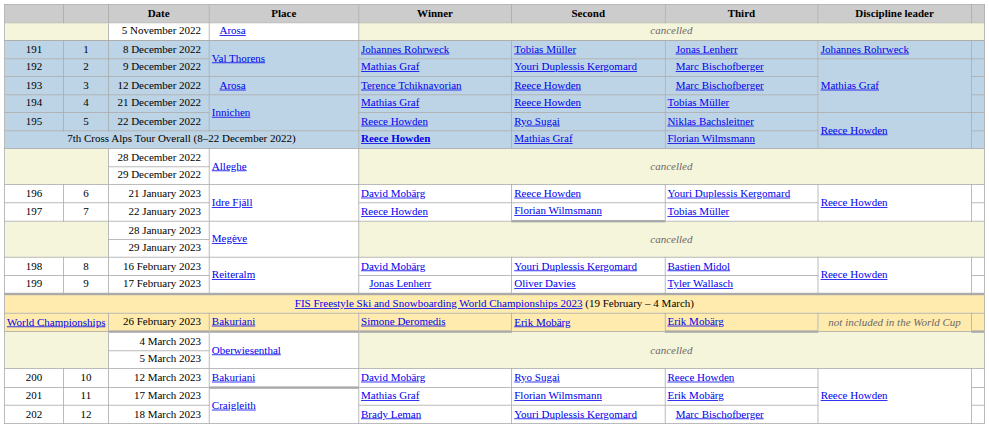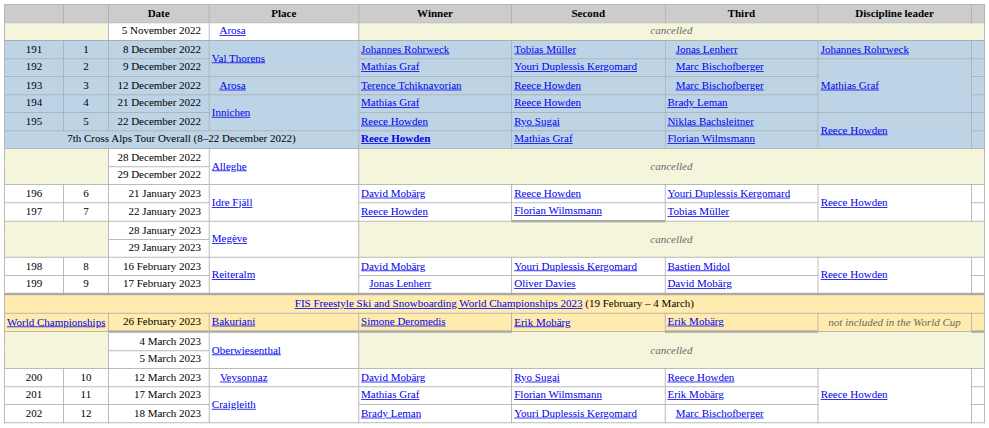 <table class="wikitable plainrowheaders" style="background:#fff; font-size:86%; line-height:16px; border:grey solid 1px; border-collapse:collapse;">
 <tr>
 <th scope="col" style="background:#ccc; width=20 px;"></th>
 <th scope="col" style="background:#ccc; width=30 px;"></th>
 <th scope="col" style="background:#ccc; width:120px;">Date</th>
 <th scope="col" style="background:#ccc; width:180px;">Place</th>
 <th scope="col" style="background:#ccc; width:185px;">Winner</th>
 <th scope="col" style="background:#ccc; width:185px;">Second</th>
 <th scope="col" style="background:#ccc; width:185px;">Third</th>
 <th scope="col" style="background:#ccc; width:185px;">Discipline leader</th>
 <th scope="col" style="background:#ccc; width:10px;"></th>
 </tr>
 <tr>
 <td colspan=2 bgcolor="F5F5DC"></td>
 <td align="right">5 November 2022  </td>
 <td>   <a href='#'>Arosa</a></td>
 <td colspan=5 align=center bgcolor="F5F5DC" style=color:#696969><em>cancelled</em></td>
 </tr>
 <tr>
 </tr>
 <tr bgcolor="#BCD4E6">
 <td align="center">191</td>
 <td align="center">1</td>
 <td align="right">8 December 2022  </td>
 <td rowspan=2> <a href='#'>Val Thorens</a></td>
 <td> <a href='#'>Johannes Rohrweck</a></td>
 <td> <a href='#'>Tobias Müller</a></td>
 <td>   <a href='#'>Jonas Lenherr</a></td>
 <td> <a href='#'>Johannes Rohrweck</a></td>
 <td></td>
 </tr>
 <tr bgcolor="#BCD4E6">
 <td align="center">192</td>
 <td align="center">2</td>
 <td align="right">9 December 2022  </td>
 <td> <a href='#'>Mathias Graf</a></td>
 <td> <a href='#'>Youri Duplessis Kergomard</a></td>
 <td>   <a href='#'>Marc Bischofberger</a></td>
 <td rowspan=3> <a href='#'>Mathias Graf</a></td>
 <td></td>
 </tr>
 <tr bgcolor="#BCD4E6">
 <td align="center">193</td>
 <td align="center">3</td>
 <td align="right">12 December 2022  </td>
 <td>   <a href='#'>Arosa</a></td>
 <td> <a href='#'>Terence Tchiknavorian</a></td>
 <td> <a href='#'>Reece Howden</a></td>
 <td>   <a href='#'>Marc Bischofberger</a></td>
 <td></td>
 </tr>
 <tr bgcolor="#BCD4E6">
 <td align="center">194</td>
 <td align="center">4</td>
 <td align="right">21 December 2022  </td>
 <td rowspan=2> <a href='#'>Innichen</a></td>
 <td> <a href='#'>Mathias Graf</a></td>
 <td> <a href='#'>Reece Howden</a></td>
-<td> <a href='#'>Tobias Müller</a></td>
+<td> <a href='#'>Brady Leman</a></td>
 <td></td>
 </tr>
 <tr bgcolor="#BCD4E6">
 <td align="center">195</td>
 <td align="center">5</td>
 <td align="right">22 December 2022  </td>
 <td> <a href='#'>Reece Howden</a></td>
 <td> <a href='#'>Ryo Sugai</a></td>
 <td> <a href='#'>Niklas Bachsleitner</a></td>
 <td rowspan=2> <a href='#'>Reece Howden</a></td>
 <td></td>
 </tr>
 <tr bgcolor="#BCD4E6">
 <td colspan="4" align="center">7th Cross Alps Tour Overall (8–22 December 2022)</td>
 <td> <strong><a href='#'>Reece Howden</a></strong></td>
 <td> <a href='#'>Mathias Graf</a></td>
 <td> <a href='#'>Florian Wilmsmann</a></td>
 <td></td>
 </tr>
 <tr>
 <td colspan=2 rowspan=2 bgcolor="F5F5DC"></td>
 <td align="right">28 December 2022  </td>
 <td rowspan="2"> <a href='#'>Alleghe</a></td>
 <td colspan=5 rowspan=2 align=center bgcolor="F5F5DC" style=color:#696969><em>cancelled</em></td>
 </tr>
 <tr>
 <td align="right">29 December 2022  </td>
 </tr>
 <tr>
 <td align="center">196</td>
 <td align="center">6</td>
 <td align="right">21 January 2023  </td>
 <td rowspan=2> <a href='#'>Idre Fjäll</a></td>
 <td> <a href='#'>David Mobärg</a></td>
 <td> <a href='#'>Reece Howden</a></td>
 <td> <a href='#'>Youri Duplessis Kergomard</a></td>
 <td rowspan="2"> <a href='#'>Reece Howden</a></td>
 <td></td>
 </tr>
 <tr>
 <td align="center">197</td>
 <td align="center">7</td>
 <td align="right">22 January 2023  </td>
 <td> <a href='#'>Reece Howden</a></td>
 <td style="border-bottom-width:3px"> <a href='#'>Florian Wilmsmann</a></td>
 <td> <a href='#'>Tobias Müller</a></td>
 <td></td>
 </tr>
 <tr>
 <td colspan=2 rowspan=2 bgcolor="F5F5DC"></td>
 <td align="right">28 January 2023  </td>
 <td rowspan=2> <a href='#'>Megève</a></td>
 <td colspan=5 rowspan=2 align=center bgcolor="F5F5DC" style=color:#696969><em>cancelled</em></td>
 </tr>
 <tr>
 <td align="right">29 January 2023  </td>
 </tr>
 <tr>
 <td align="center">198</td>
 <td align="center">8</td>
 <td align="right">16 February 2023  </td>
 <td rowspan=2> <a href='#'>Reiteralm</a></td>
 <td> <a href='#'>David Mobärg</a></td>
 <td> <a href='#'>Youri Duplessis Kergomard</a></td>
 <td> <a href='#'>Bastien Midol</a></td>
 <td rowspan=2> <a href='#'>Reece Howden</a></td>
 <td></td>
 </tr>
 <tr>
 <td align="center">199</td>
 <td align="center">9</td>
 <td align="right">17 February 2023  </td>
 <td>   <a href='#'>Jonas Lenherr</a></td>
 <td> <a href='#'>Oliver Davies</a></td>
-<td> <a href='#'>Tyler Wallasch</a></td>
+<td> <a href='#'>David Mobärg</a></td>
 <td></td>
 </tr>
 <tr style="background:#FFEBAD">
 <td align=center style="border-top-width:3px" colspan=11><a href='#'>FIS Freestyle Ski and Snowboarding World Championships 2023</a> (19 February – 4 March)</td>
 </tr>
 <tr style="background:#FFEBAD">
 <td colspan=2 align="center" style=color:#696969 style="border-bottom-width:3px"><a href='#'>World Championships</a></td>
 <td style="border-bottom-width:3px" align="right">26 February 2023  </td>
 <td style="border-bottom-width:3px"> <a href='#'>Bakuriani</a></td>
 <td style="border-bottom-width:3px"> <a href='#'>Simone Deromedis</a></td>
 <td> <a href='#'>Erik Mobärg</a></td>
 <td style="border-bottom-width:3px"> <a href='#'>Erik Mobärg</a></td>
 <td align="center" style=color:#696969 style="border-bottom-width:3px"><em>not included in the World Cup</em></td>
 <td style="border-bottom-width:3px"></td>
 </tr>
 <tr>
 <td colspan=2 rowspan=2 bgcolor="F5F5DC"></td>
 <td align="right">4 March 2023  </td>
 <td rowspan="2"> <a href='#'>Oberwiesenthal</a></td>
 <td colspan=5 rowspan=2 align=center bgcolor="F5F5DC" style=color:#696969><em>cancelled</em></td>
 </tr>
 <tr>
 <td align="right">5 March 2023  </td>
 </tr>
 <tr>
 <td align="center">200</td>
 <td align="center">10</td>
 <td align="right">12 March 2023  </td>
-<td style="border-bottom-width:3px"> <a href='#'>Bakuriani</a></td>
+<td>   <a href='#'>Veysonnaz</a></td>
 <td> <a href='#'>David Mobärg</a></td>
 <td> <a href='#'>Ryo Sugai</a></td>
 <td> <a href='#'>Reece Howden</a></td>
 <td rowspan=3> <a href='#'>Reece Howden</a></td>
 <td></td>
 </tr>
 <tr>
 <td align="center">201</td>
 <td align="center">11</td>
 <td align="right">17 March 2023  </td>
 <td rowspan=2> <a href='#'>Craigleith</a></td>
 <td> <a href='#'>Mathias Graf</a></td>
 <td> <a href='#'>Florian Wilmsmann</a></td>
 <td> <a href='#'>Erik Mobärg</a></td>
 <td></td>
 </tr>
 <tr>
 <td align="center">202</td>
 <td align="center">12</td>
 <td align="right">18 March 2023  </td>
 <td> <a href='#'>Brady Leman</a></td>
 <td> <a href='#'>Youri Duplessis Kergomard</a></td>
 <td>   <a href='#'>Marc Bischofberger</a></td>
 <td></td>
 </tr>
 </table>
